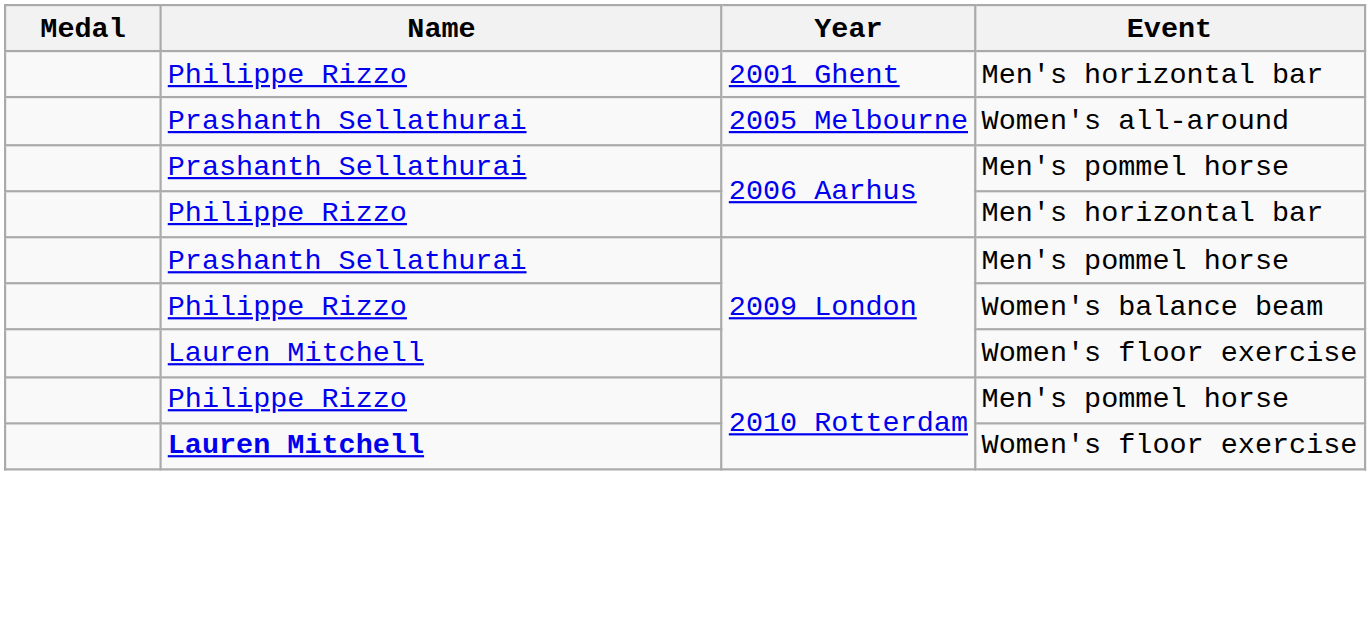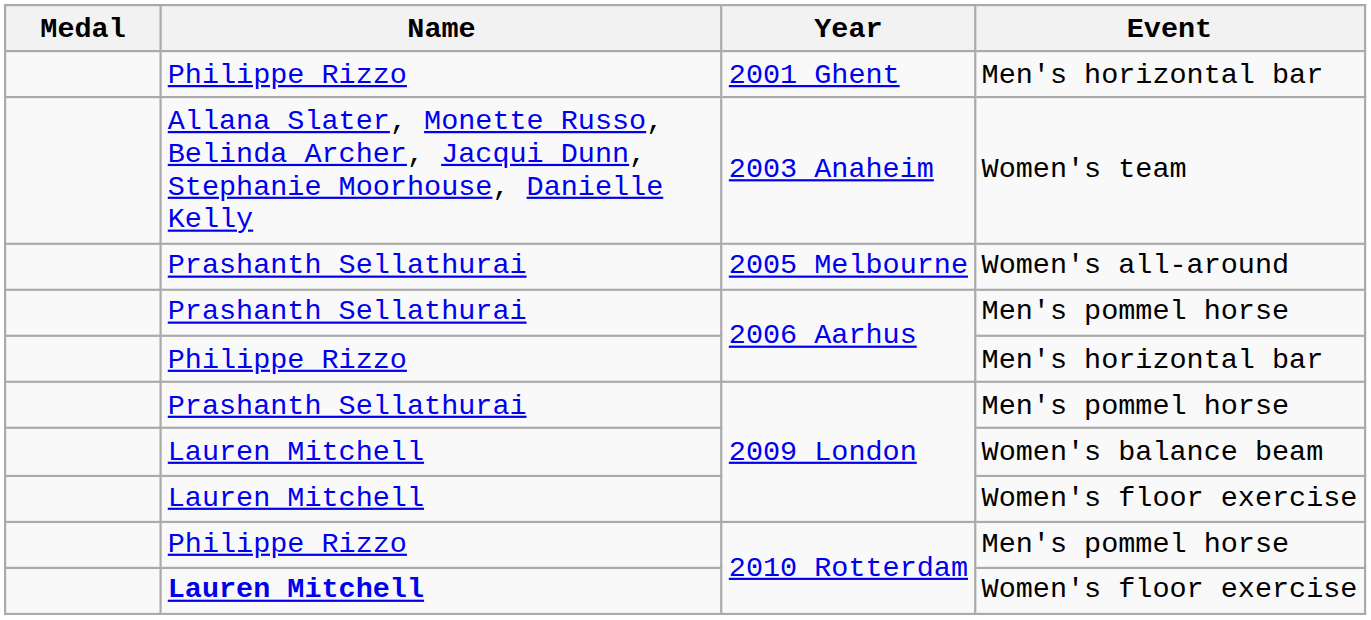 <table class="wikitable sortable">
 <tr>
 <th style="width:5em;">Medal</th>
 <th width=250>Name</th>
 <th>Year</th>
 <th>Event</th>
 </tr>
 <tr>
 <td></td>
 <td><a href='#'>Philippe Rizzo</a></td>
 <td> <a href='#'>2001 Ghent</a></td>
 <td>Men's horizontal bar</td>
+</tr>
+<tr>
+<td></td>
+<td><a href='#'>Allana Slater</a>, <a href='#'>Monette Russo</a>, <a href='#'>Belinda Archer</a>, <a href='#'>Jacqui Dunn</a>, <a href='#'>Stephanie Moorhouse</a>, <a href='#'>Danielle Kelly</a></td>
+<td> <a href='#'>2003 Anaheim</a></td>
+<td>Women's team</td>
 </tr>
 <tr>
 <td></td>
 <td><a href='#'>Prashanth Sellathurai</a></td>
 <td> <a href='#'>2005 Melbourne</a></td>
 <td>Women's all-around</td>
 </tr>
 <tr>
 <td></td>
 <td><a href='#'>Prashanth Sellathurai</a></td>
 <td rowspan="2"> <a href='#'>2006 Aarhus</a></td>
 <td>Men's pommel horse</td>
 </tr>
 <tr>
 <td></td>
 <td><a href='#'>Philippe Rizzo</a></td>
 <td>Men's horizontal bar</td>
 </tr>
 <tr>
 <td></td>
 <td><a href='#'>Prashanth Sellathurai</a></td>
 <td rowspan="3"> <a href='#'>2009 London</a></td>
 <td>Men's pommel horse</td>
 </tr>
 <tr>
 <td></td>
-<td><a href='#'>Philippe Rizzo</a></td>
+<td><a href='#'>Lauren Mitchell</a></td>
 <td>Women's balance beam</td>
 </tr>
 <tr>
 <td></td>
 <td><a href='#'>Lauren Mitchell</a></td>
 <td>Women's floor exercise</td>
 </tr>
 <tr>
 <td></td>
 <td><a href='#'>Philippe Rizzo</a></td>
 <td rowspan="2"> <a href='#'>2010 Rotterdam</a></td>
 <td>Men's pommel horse</td>
 </tr>
 <tr>
 <td></td>
 <td><strong><a href='#'>Lauren Mitchell</a></strong></td>
 <td>Women's floor exercise</td>
 </tr>
 </table>
